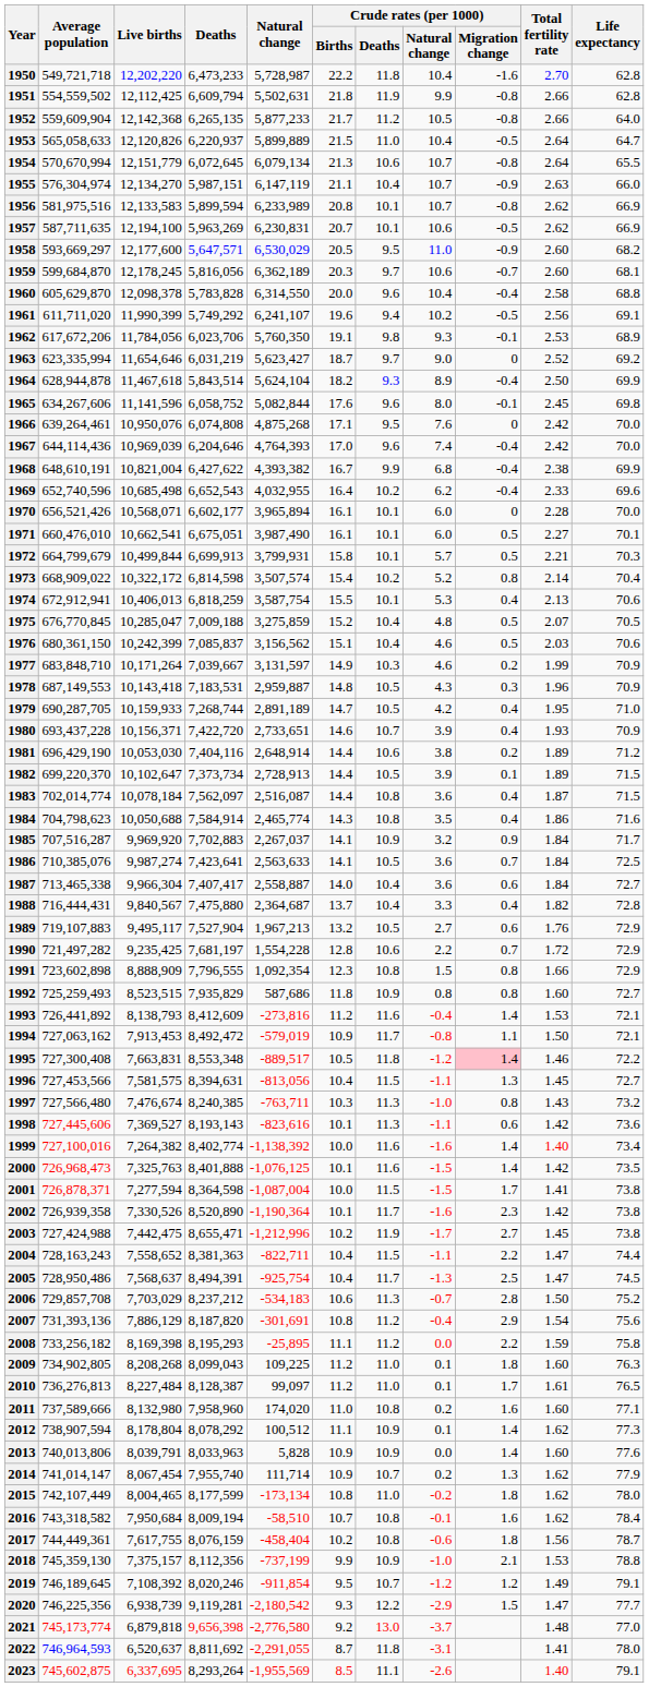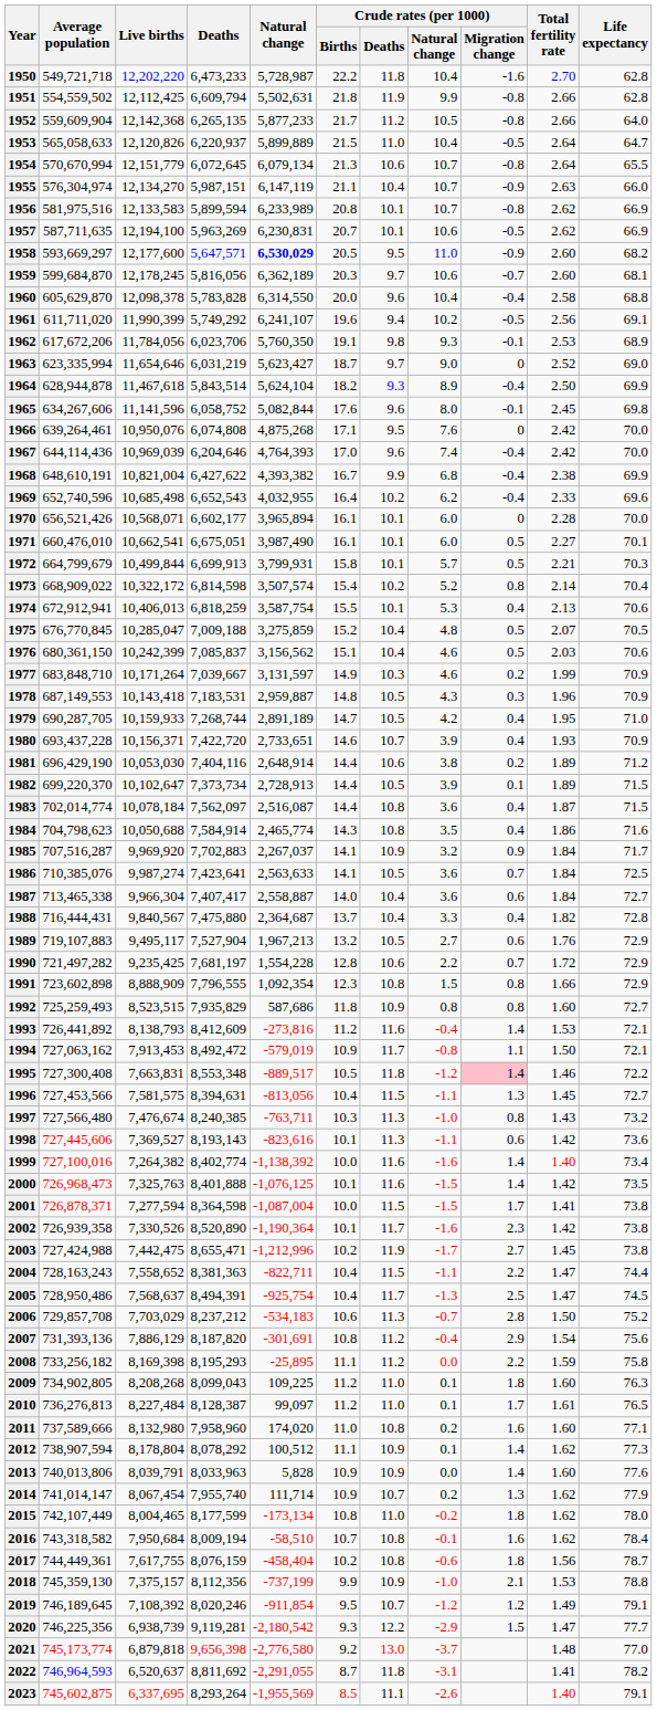 <table class="wikitable sortable" style="text-align:right;">
 <tr>
 <th scope="col" rowspan="2">Year</th>
 <th scope="col" rowspan="2">Average<br>population</th>
 <th scope="col" rowspan="2">Live births</th>
 <th scope="col" rowspan="2">Deaths</th>
 <th scope="col" rowspan="2">Natural<br>change</th>
 <th scope="col" colspan="4">Crude rates (per 1000)</th>
 <th scope="col" rowspan="2">Total<br>fertility<br>rate</th>
 <th scope="col" rowspan="2">Life<br>expectancy</th>
 </tr>
 <tr>
 <th scope="col">Births</th>
 <th scope="col">Deaths</th>
 <th scope="col">Natural<br>change</th>
 <th scope="col">Migration<br>change</th>
 </tr>
 <tr>
 <th scope="row">1950</th>
 <td>549,721,718</td>
 <td style="color:blue">12,202,220</td>
 <td>6,473,233</td>
 <td>5,728,987</td>
 <td>22.2</td>
 <td>11.8</td>
 <td>10.4</td>
 <td>-1.6</td>
 <td style="color:blue">2.70</td>
 <td>62.8</td>
 </tr>
 <tr>
 <th scope="row">1951</th>
 <td>554,559,502</td>
 <td>12,112,425</td>
 <td>6,609,794</td>
 <td>5,502,631</td>
 <td>21.8</td>
 <td>11.9</td>
 <td>9.9</td>
 <td>-0.8</td>
 <td>2.66</td>
 <td>62.8</td>
 </tr>
 <tr>
 <th scope="row">1952</th>
 <td>559,609,904</td>
 <td>12,142,368</td>
 <td>6,265,135</td>
 <td>5,877,233</td>
 <td>21.7</td>
 <td>11.2</td>
 <td>10.5</td>
 <td>-0.8</td>
 <td>2.66</td>
 <td>64.0</td>
 </tr>
 <tr>
 <th scope="row">1953</th>
 <td>565,058,633</td>
 <td>12,120,826</td>
 <td>6,220,937</td>
 <td>5,899,889</td>
 <td>21.5</td>
 <td>11.0</td>
 <td>10.4</td>
 <td>-0.5</td>
 <td>2.64</td>
 <td>64.7</td>
 </tr>
 <tr>
 <th scope="row">1954</th>
 <td>570,670,994</td>
 <td>12,151,779</td>
 <td>6,072,645</td>
 <td>6,079,134</td>
 <td>21.3</td>
 <td>10.6</td>
 <td>10.7</td>
 <td>-0.8</td>
 <td>2.64</td>
 <td>65.5</td>
 </tr>
 <tr>
 <th scope="row">1955</th>
 <td>576,304,974</td>
 <td>12,134,270</td>
 <td>5,987,151</td>
 <td>6,147,119</td>
 <td>21.1</td>
 <td>10.4</td>
 <td>10.7</td>
 <td>-0.9</td>
 <td>2.63</td>
 <td>66.0</td>
 </tr>
 <tr>
 <th scope="row">1956</th>
 <td>581,975,516</td>
 <td>12,133,583</td>
 <td>5,899,594</td>
 <td>6,233,989</td>
 <td>20.8</td>
 <td>10.1</td>
 <td>10.7</td>
 <td>-0.8</td>
 <td>2.62</td>
 <td>66.9</td>
 </tr>
 <tr>
 <th scope="row">1957</th>
 <td>587,711,635</td>
 <td>12,194,100</td>
 <td>5,963,269</td>
 <td>6,230,831</td>
 <td>20.7</td>
 <td>10.1</td>
 <td>10.6</td>
 <td>-0.5</td>
 <td>2.62</td>
 <td>66.9</td>
 </tr>
 <tr>
 <th scope="row">1958</th>
 <td>593,669,297</td>
 <td>12,177,600</td>
 <td style="color:blue">5,647,571</td>
-<td style="color:blue">6,530,029</td>
+<td style="color:blue"><strong>6,530,029</strong></td>
 <td>20.5</td>
 <td>9.5</td>
 <td style="color:blue">11.0</td>
 <td>-0.9</td>
 <td>2.60</td>
 <td>68.2</td>
 </tr>
 <tr>
 <th scope="row">1959</th>
 <td>599,684,870</td>
 <td>12,178,245</td>
 <td>5,816,056</td>
 <td>6,362,189</td>
 <td>20.3</td>
 <td>9.7</td>
 <td>10.6</td>
 <td>-0.7</td>
 <td>2.60</td>
 <td>68.1</td>
 </tr>
 <tr>
 <th scope="row">1960</th>
 <td>605,629,870</td>
 <td>12,098,378</td>
 <td>5,783,828</td>
 <td>6,314,550</td>
 <td>20.0</td>
 <td>9.6</td>
 <td>10.4</td>
 <td>-0.4</td>
 <td>2.58</td>
 <td>68.8</td>
 </tr>
 <tr>
 <th scope="row">1961</th>
 <td>611,711,020</td>
 <td>11,990,399</td>
 <td>5,749,292</td>
 <td>6,241,107</td>
 <td>19.6</td>
 <td>9.4</td>
 <td>10.2</td>
 <td>-0.5</td>
 <td>2.56</td>
 <td>69.1</td>
 </tr>
 <tr>
 <th scope="row">1962</th>
 <td>617,672,206</td>
 <td>11,784,056</td>
 <td>6,023,706</td>
 <td>5,760,350</td>
 <td>19.1</td>
 <td>9.8</td>
 <td>9.3</td>
 <td>-0.1</td>
 <td>2.53</td>
 <td>68.9</td>
 </tr>
 <tr>
 <th scope="row">1963</th>
 <td>623,335,994</td>
 <td>11,654,646</td>
 <td>6,031,219</td>
 <td>5,623,427</td>
 <td>18.7</td>
 <td>9.7</td>
 <td>9.0</td>
 <td>0</td>
 <td>2.52</td>
-<td>69.2</td>
+<td>69.0</td>
 </tr>
 <tr>
 <th scope="row">1964</th>
 <td>628,944,878</td>
 <td>11,467,618</td>
 <td>5,843,514</td>
 <td>5,624,104</td>
 <td>18.2</td>
 <td style="color:blue">9.3</td>
 <td>8.9</td>
 <td>-0.4</td>
 <td>2.50</td>
 <td>69.9</td>
 </tr>
 <tr>
 <th scope="row">1965</th>
 <td>634,267,606</td>
 <td>11,141,596</td>
 <td>6,058,752</td>
 <td>5,082,844</td>
 <td>17.6</td>
 <td>9.6</td>
 <td>8.0</td>
 <td>-0.1</td>
 <td>2.45</td>
 <td>69.8</td>
 </tr>
 <tr>
 <th scope="row">1966</th>
 <td>639,264,461</td>
 <td>10,950,076</td>
 <td>6,074,808</td>
 <td>4,875,268</td>
 <td>17.1</td>
 <td>9.5</td>
 <td>7.6</td>
 <td>0</td>
 <td>2.42</td>
 <td>70.0</td>
 </tr>
 <tr>
 <th scope="row">1967</th>
 <td>644,114,436</td>
 <td>10,969,039</td>
 <td>6,204,646</td>
 <td>4,764,393</td>
 <td>17.0</td>
 <td>9.6</td>
 <td>7.4</td>
 <td>-0.4</td>
 <td>2.42</td>
 <td>70.0</td>
 </tr>
 <tr>
 <th scope="row">1968</th>
 <td>648,610,191</td>
 <td>10,821,004</td>
 <td>6,427,622</td>
 <td>4,393,382</td>
 <td>16.7</td>
 <td>9.9</td>
 <td>6.8</td>
 <td>-0.4</td>
 <td>2.38</td>
 <td>69.9</td>
 </tr>
 <tr>
 <th scope="row">1969</th>
 <td>652,740,596</td>
 <td>10,685,498</td>
 <td>6,652,543</td>
 <td>4,032,955</td>
 <td>16.4</td>
 <td>10.2</td>
 <td>6.2</td>
 <td>-0.4</td>
 <td>2.33</td>
 <td>69.6</td>
 </tr>
 <tr>
 <th scope="row">1970</th>
 <td>656,521,426</td>
 <td>10,568,071</td>
 <td>6,602,177</td>
 <td>3,965,894</td>
 <td>16.1</td>
 <td>10.1</td>
 <td>6.0</td>
 <td>0</td>
 <td>2.28</td>
 <td>70.0</td>
 </tr>
 <tr>
 <th scope="row">1971</th>
 <td>660,476,010</td>
 <td>10,662,541</td>
 <td>6,675,051</td>
 <td>3,987,490</td>
 <td>16.1</td>
 <td>10.1</td>
 <td>6.0</td>
 <td>0.5</td>
 <td>2.27</td>
 <td>70.1</td>
 </tr>
 <tr>
 <th scope="row">1972</th>
 <td>664,799,679</td>
 <td>10,499,844</td>
 <td>6,699,913</td>
 <td>3,799,931</td>
 <td>15.8</td>
 <td>10.1</td>
 <td>5.7</td>
 <td>0.5</td>
 <td>2.21</td>
 <td>70.3</td>
 </tr>
 <tr>
 <th scope="row">1973</th>
 <td>668,909,022</td>
 <td>10,322,172</td>
 <td>6,814,598</td>
 <td>3,507,574</td>
 <td>15.4</td>
 <td>10.2</td>
 <td>5.2</td>
 <td>0.8</td>
 <td>2.14</td>
 <td>70.4</td>
 </tr>
 <tr>
 <th scope="row">1974</th>
 <td>672,912,941</td>
 <td>10,406,013</td>
 <td>6,818,259</td>
 <td>3,587,754</td>
 <td>15.5</td>
 <td>10.1</td>
 <td>5.3</td>
 <td>0.4</td>
 <td>2.13</td>
 <td>70.6</td>
 </tr>
 <tr>
 <th scope="row">1975</th>
 <td>676,770,845</td>
 <td>10,285,047</td>
 <td>7,009,188</td>
 <td>3,275,859</td>
 <td>15.2</td>
 <td>10.4</td>
 <td>4.8</td>
 <td>0.5</td>
 <td>2.07</td>
 <td>70.5</td>
 </tr>
 <tr>
 <th scope="row">1976</th>
 <td>680,361,150</td>
 <td>10,242,399</td>
 <td>7,085,837</td>
 <td>3,156,562</td>
 <td>15.1</td>
 <td>10.4</td>
 <td>4.6</td>
 <td>0.5</td>
 <td>2.03</td>
 <td>70.6</td>
 </tr>
 <tr>
 <th scope="row">1977</th>
 <td>683,848,710</td>
 <td>10,171,264</td>
 <td>7,039,667</td>
 <td>3,131,597</td>
 <td>14.9</td>
 <td>10.3</td>
 <td>4.6</td>
 <td>0.2</td>
 <td>1.99</td>
 <td>70.9</td>
 </tr>
 <tr>
 <th scope="row">1978</th>
 <td>687,149,553</td>
 <td>10,143,418</td>
 <td>7,183,531</td>
 <td>2,959,887</td>
 <td>14.8</td>
 <td>10.5</td>
 <td>4.3</td>
 <td>0.3</td>
 <td>1.96</td>
 <td>70.9</td>
 </tr>
 <tr>
 <th scope="row">1979</th>
 <td>690,287,705</td>
 <td>10,159,933</td>
 <td>7,268,744</td>
 <td>2,891,189</td>
 <td>14.7</td>
 <td>10.5</td>
 <td>4.2</td>
 <td>0.4</td>
 <td>1.95</td>
 <td>71.0</td>
 </tr>
 <tr>
 <th scope="row">1980</th>
 <td>693,437,228</td>
 <td>10,156,371</td>
 <td>7,422,720</td>
 <td>2,733,651</td>
 <td>14.6</td>
 <td>10.7</td>
 <td>3.9</td>
 <td>0.4</td>
 <td>1.93</td>
 <td>70.9</td>
 </tr>
 <tr>
 <th scope="row">1981</th>
 <td>696,429,190</td>
 <td>10,053,030</td>
 <td>7,404,116</td>
 <td>2,648,914</td>
 <td>14.4</td>
 <td>10.6</td>
 <td>3.8</td>
 <td>0.2</td>
 <td>1.89</td>
 <td>71.2</td>
 </tr>
 <tr>
 <th scope="row">1982</th>
 <td>699,220,370</td>
 <td>10,102,647</td>
 <td>7,373,734</td>
 <td>2,728,913</td>
 <td>14.4</td>
 <td>10.5</td>
 <td>3.9</td>
 <td>0.1</td>
 <td>1.89</td>
 <td>71.5</td>
 </tr>
 <tr>
 <th scope="row">1983</th>
 <td>702,014,774</td>
 <td>10,078,184</td>
 <td>7,562,097</td>
 <td>2,516,087</td>
 <td>14.4</td>
 <td>10.8</td>
 <td>3.6</td>
 <td>0.4</td>
 <td>1.87</td>
 <td>71.5</td>
 </tr>
 <tr>
 <th scope="row">1984</th>
 <td>704,798,623</td>
 <td>10,050,688</td>
 <td>7,584,914</td>
 <td>2,465,774</td>
 <td>14.3</td>
 <td>10.8</td>
 <td>3.5</td>
 <td>0.4</td>
 <td>1.86</td>
 <td>71.6</td>
 </tr>
 <tr>
 <th scope="row">1985</th>
 <td>707,516,287</td>
 <td>9,969,920</td>
 <td>7,702,883</td>
 <td>2,267,037</td>
 <td>14.1</td>
 <td>10.9</td>
 <td>3.2</td>
 <td>0.9</td>
 <td>1.84</td>
 <td>71.7</td>
 </tr>
 <tr>
 <th scope="row">1986</th>
 <td>710,385,076</td>
 <td>9,987,274</td>
 <td>7,423,641</td>
 <td>2,563,633</td>
 <td>14.1</td>
 <td>10.5</td>
 <td>3.6</td>
 <td>0.7</td>
 <td>1.84</td>
 <td>72.5</td>
 </tr>
 <tr>
 <th scope="row">1987</th>
 <td>713,465,338</td>
 <td>9,966,304</td>
 <td>7,407,417</td>
 <td>2,558,887</td>
 <td>14.0</td>
 <td>10.4</td>
 <td>3.6</td>
 <td>0.6</td>
 <td>1.84</td>
 <td>72.7</td>
 </tr>
 <tr>
 <th scope="row">1988</th>
 <td>716,444,431</td>
 <td>9,840,567</td>
 <td>7,475,880</td>
 <td>2,364,687</td>
 <td>13.7</td>
 <td>10.4</td>
 <td>3.3</td>
 <td>0.4</td>
 <td>1.82</td>
 <td>72.8</td>
 </tr>
 <tr>
 <th scope="row">1989</th>
 <td>719,107,883</td>
 <td>9,495,117</td>
 <td>7,527,904</td>
 <td>1,967,213</td>
 <td>13.2</td>
 <td>10.5</td>
 <td>2.7</td>
 <td>0.6</td>
 <td>1.76</td>
 <td>72.9</td>
 </tr>
 <tr>
 <th scope="row">1990</th>
 <td>721,497,282</td>
 <td>9,235,425</td>
 <td>7,681,197</td>
 <td>1,554,228</td>
 <td>12.8</td>
 <td>10.6</td>
 <td>2.2</td>
 <td>0.7</td>
 <td>1.72</td>
 <td>72.9</td>
 </tr>
 <tr>
 <th scope="row">1991</th>
 <td>723,602,898</td>
 <td>8,888,909</td>
 <td>7,796,555</td>
 <td>1,092,354</td>
 <td>12.3</td>
 <td>10.8</td>
 <td>1.5</td>
 <td>0.8</td>
 <td>1.66</td>
 <td>72.9</td>
 </tr>
 <tr>
 <th scope="row">1992</th>
 <td>725,259,493</td>
 <td>8,523,515</td>
 <td>7,935,829</td>
 <td>587,686</td>
 <td>11.8</td>
 <td>10.9</td>
 <td>0.8</td>
 <td>0.8</td>
 <td>1.60</td>
 <td>72.7</td>
 </tr>
 <tr>
 <th scope="row">1993</th>
 <td>726,441,892</td>
 <td>8,138,793</td>
 <td>8,412,609</td>
 <td style="color:red">-273,816</td>
 <td>11.2</td>
 <td>11.6</td>
 <td style="color:red">-0.4</td>
 <td>1.4</td>
 <td>1.53</td>
 <td>72.1</td>
 </tr>
 <tr>
 <th scope="row">1994</th>
 <td>727,063,162</td>
 <td>7,913,453</td>
 <td>8,492,472</td>
 <td style="color:red">-579,019</td>
 <td>10.9</td>
 <td>11.7</td>
 <td style="color:red">-0.8</td>
 <td>1.1</td>
 <td>1.50</td>
 <td>72.1</td>
 </tr>
 <tr>
 <th scope="row">1995</th>
 <td>727,300,408</td>
 <td>7,663,831</td>
 <td>8,553,348</td>
 <td style="color:red">-889,517</td>
 <td>10.5</td>
 <td>11.8</td>
 <td style="color:red">-1.2</td>
 <td style="background: pink;">1.4</td>
 <td>1.46</td>
 <td>72.2</td>
 </tr>
 <tr>
 <th scope="row">1996</th>
 <td>727,453,566</td>
 <td>7,581,575</td>
 <td>8,394,631</td>
 <td style="color:red">-813,056</td>
 <td>10.4</td>
 <td>11.5</td>
 <td style="color:red">-1.1</td>
 <td>1.3</td>
 <td>1.45</td>
 <td>72.7</td>
 </tr>
 <tr>
 <th scope="row">1997</th>
 <td>727,566,480</td>
 <td>7,476,674</td>
 <td>8,240,385</td>
 <td style="color:red">-763,711</td>
 <td>10.3</td>
 <td>11.3</td>
 <td style="color:red">-1.0</td>
 <td>0.8</td>
 <td>1.43</td>
 <td>73.2</td>
 </tr>
 <tr>
 <th scope="row">1998</th>
 <td style="color:red">727,445,606</td>
 <td>7,369,527</td>
 <td>8,193,143</td>
 <td style="color:red">-823,616</td>
 <td>10.1</td>
 <td>11.3</td>
 <td style="color:red">-1.1</td>
 <td>0.6</td>
 <td>1.42</td>
 <td>73.6</td>
 </tr>
 <tr>
 <th scope="row">1999</th>
 <td style="color:red">727,100,016</td>
 <td>7,264,382</td>
 <td>8,402,774</td>
 <td style="color:red">-1,138,392</td>
 <td>10.0</td>
 <td>11.6</td>
 <td style="color:red">-1.6</td>
 <td>1.4</td>
 <td style="color:red">1.40</td>
 <td>73.4</td>
 </tr>
 <tr>
 <th scope="row">2000</th>
 <td style="color:red">726,968,473</td>
 <td>7,325,763</td>
 <td>8,401,888</td>
 <td style="color:red">-1,076,125</td>
 <td>10.1</td>
 <td>11.6</td>
 <td style="color:red">-1.5</td>
 <td>1.4</td>
 <td>1.42</td>
 <td>73.5</td>
 </tr>
 <tr>
 <th scope="row">2001</th>
 <td style="color:red">726,878,371</td>
 <td>7,277,594</td>
 <td>8,364,598</td>
 <td style="color:red">-1,087,004</td>
 <td>10.0</td>
 <td>11.5</td>
 <td style="color:red">-1.5</td>
 <td>1.7</td>
 <td>1.41</td>
 <td>73.8</td>
 </tr>
 <tr>
 <th scope="row">2002</th>
 <td>726,939,358</td>
 <td>7,330,526</td>
 <td>8,520,890</td>
 <td style="color:red">-1,190,364</td>
 <td>10.1</td>
 <td>11.7</td>
 <td style="color:red">-1.6</td>
 <td>2.3</td>
 <td>1.42</td>
 <td>73.8</td>
 </tr>
 <tr>
 <th scope="row">2003</th>
 <td>727,424,988</td>
 <td>7,442,475</td>
 <td>8,655,471</td>
 <td style="color:red">-1,212,996</td>
 <td>10.2</td>
 <td>11.9</td>
 <td style="color:red">-1.7</td>
 <td>2.7</td>
 <td>1.45</td>
 <td>73.8</td>
 </tr>
 <tr>
 <th scope="row">2004</th>
 <td>728,163,243</td>
 <td>7,558,652</td>
 <td>8,381,363</td>
 <td style="color:red">-822,711</td>
 <td>10.4</td>
 <td>11.5</td>
 <td style="color:red">-1.1</td>
 <td>2.2</td>
 <td>1.47</td>
 <td>74.4</td>
 </tr>
 <tr>
 <th scope="row">2005</th>
 <td>728,950,486</td>
 <td>7,568,637</td>
 <td>8,494,391</td>
 <td style="color:red">-925,754</td>
 <td>10.4</td>
 <td>11.7</td>
 <td style="color:red">-1.3</td>
 <td>2.5</td>
 <td>1.47</td>
 <td>74.5</td>
 </tr>
 <tr>
 <th scope="row">2006</th>
 <td>729,857,708</td>
 <td>7,703,029</td>
 <td>8,237,212</td>
 <td style="color:red">-534,183</td>
 <td>10.6</td>
 <td>11.3</td>
 <td style="color:red">-0.7</td>
 <td>2.8</td>
 <td>1.50</td>
 <td>75.2</td>
 </tr>
 <tr>
 <th scope="row">2007</th>
 <td>731,393,136</td>
 <td>7,886,129</td>
 <td>8,187,820</td>
 <td style="color:red">-301,691</td>
 <td>10.8</td>
 <td>11.2</td>
 <td style="color:red">-0.4</td>
 <td>2.9</td>
 <td>1.54</td>
 <td>75.6</td>
 </tr>
 <tr>
 <th scope="row">2008</th>
 <td>733,256,182</td>
 <td>8,169,398</td>
 <td>8,195,293</td>
 <td style="color:red">-25,895</td>
 <td>11.1</td>
 <td>11.2</td>
 <td style="color:red">0.0</td>
 <td>2.2</td>
 <td>1.59</td>
 <td>75.8</td>
 </tr>
 <tr>
 <th scope="row">2009</th>
 <td>734,902,805</td>
 <td>8,208,268</td>
 <td>8,099,043</td>
 <td>109,225</td>
 <td>11.2</td>
 <td>11.0</td>
 <td>0.1</td>
 <td>1.8</td>
 <td>1.60</td>
 <td>76.3</td>
 </tr>
 <tr>
 <th scope="row">2010</th>
 <td>736,276,813</td>
 <td>8,227,484</td>
 <td>8,128,387</td>
 <td>99,097</td>
 <td>11.2</td>
 <td>11.0</td>
 <td>0.1</td>
 <td>1.7</td>
 <td>1.61</td>
 <td>76.5</td>
 </tr>
 <tr>
 <th scope="row">2011</th>
 <td>737,589,666</td>
 <td>8,132,980</td>
 <td>7,958,960</td>
 <td>174,020</td>
 <td>11.0</td>
 <td>10.8</td>
 <td>0.2</td>
 <td>1.6</td>
 <td>1.60</td>
 <td>77.1</td>
 </tr>
 <tr>
 <th scope="row">2012</th>
 <td>738,907,594</td>
 <td>8,178,804</td>
 <td>8,078,292</td>
 <td>100,512</td>
 <td>11.1</td>
 <td>10.9</td>
 <td>0.1</td>
 <td>1.4</td>
 <td>1.62</td>
 <td>77.3</td>
 </tr>
 <tr>
 <th scope="row">2013</th>
 <td>740,013,806</td>
 <td>8,039,791</td>
 <td>8,033,963</td>
 <td>5,828</td>
 <td>10.9</td>
 <td>10.9</td>
 <td>0.0</td>
 <td>1.4</td>
 <td>1.60</td>
 <td>77.6</td>
 </tr>
 <tr>
 <th scope="row">2014</th>
 <td>741,014,147</td>
 <td>8,067,454</td>
 <td>7,955,740</td>
 <td>111,714</td>
 <td>10.9</td>
 <td>10.7</td>
 <td>0.2</td>
 <td>1.3</td>
 <td>1.62</td>
 <td>77.9</td>
 </tr>
 <tr>
 <th scope="row">2015</th>
 <td>742,107,449</td>
 <td>8,004,465</td>
 <td>8,177,599</td>
 <td style="color:red">-173,134</td>
 <td>10.8</td>
 <td>11.0</td>
 <td style="color:red">-0.2</td>
 <td>1.8</td>
 <td>1.62</td>
 <td>78.0</td>
 </tr>
 <tr>
 <th scope="row">2016</th>
 <td>743,318,582</td>
 <td>7,950,684</td>
 <td>8,009,194</td>
 <td style="color:red">-58,510</td>
 <td>10.7</td>
 <td>10.8</td>
 <td style="color:red">-0.1</td>
 <td>1.6</td>
 <td>1.62</td>
 <td>78.4</td>
 </tr>
 <tr>
 <th scope="row">2017</th>
 <td>744,449,361</td>
 <td>7,617,755</td>
 <td>8,076,159</td>
 <td style="color:red">-458,404</td>
 <td>10.2</td>
 <td>10.8</td>
 <td style="color:red">-0.6</td>
 <td>1.8</td>
 <td>1.56</td>
 <td>78.7</td>
 </tr>
 <tr>
 <th scope="row">2018</th>
 <td>745,359,130</td>
 <td>7,375,157</td>
 <td>8,112,356</td>
 <td style="color:red">-737,199</td>
 <td>9.9</td>
 <td>10.9</td>
 <td style="color:red">-1.0</td>
 <td>2.1</td>
 <td>1.53</td>
 <td>78.8</td>
 </tr>
 <tr>
 <th scope="row">2019</th>
 <td>746,189,645</td>
 <td>7,108,392</td>
 <td>8,020,246</td>
 <td style="color:red">-911,854</td>
 <td>9.5</td>
 <td>10.7</td>
 <td style="color:red">-1.2</td>
 <td>1.2</td>
 <td>1.49</td>
 <td>79.1</td>
 </tr>
 <tr>
 <th scope="row">2020</th>
 <td>746,225,356</td>
 <td>6,938,739</td>
 <td>9,119,281</td>
 <td style="color:red">-2,180,542</td>
 <td>9.3</td>
 <td>12.2</td>
 <td style="color:red">-2.9</td>
 <td>1.5</td>
 <td>1.47</td>
 <td>77.7</td>
 </tr>
 <tr>
 <th scope="row">2021</th>
 <td style="color:red">745,173,774</td>
 <td>6,879,818</td>
 <td style="color:red">9,656,398</td>
 <td style="color:red">-2,776,580</td>
 <td>9.2</td>
 <td style="color:red">13.0</td>
 <td style="color:red">-3.7</td>
 <td></td>
 <td>1.48</td>
 <td>77.0</td>
 </tr>
 <tr>
 <th scope="row">2022</th>
 <td style="color:blue">746,964,593</td>
 <td>6,520,637</td>
 <td>8,811,692</td>
 <td style="color:red">-2,291,055</td>
 <td>8.7</td>
 <td>11.8</td>
 <td style="color:red">-3.1</td>
 <td></td>
 <td>1.41</td>
-<td>78.0</td>
+<td>78.2</td>
 </tr>
 <tr>
 <th scope="row">2023</th>
 <td style="color:red">745,602,875</td>
 <td style="color:red">6,337,695</td>
 <td>8,293,264</td>
 <td style="color:red">-1,955,569</td>
 <td style="color:red">8.5</td>
 <td>11.1</td>
 <td style="color:red">-2.6</td>
 <td></td>
 <td style="color:red">1.40</td>
 <td>79.1</td>
 </tr>
 </table>
